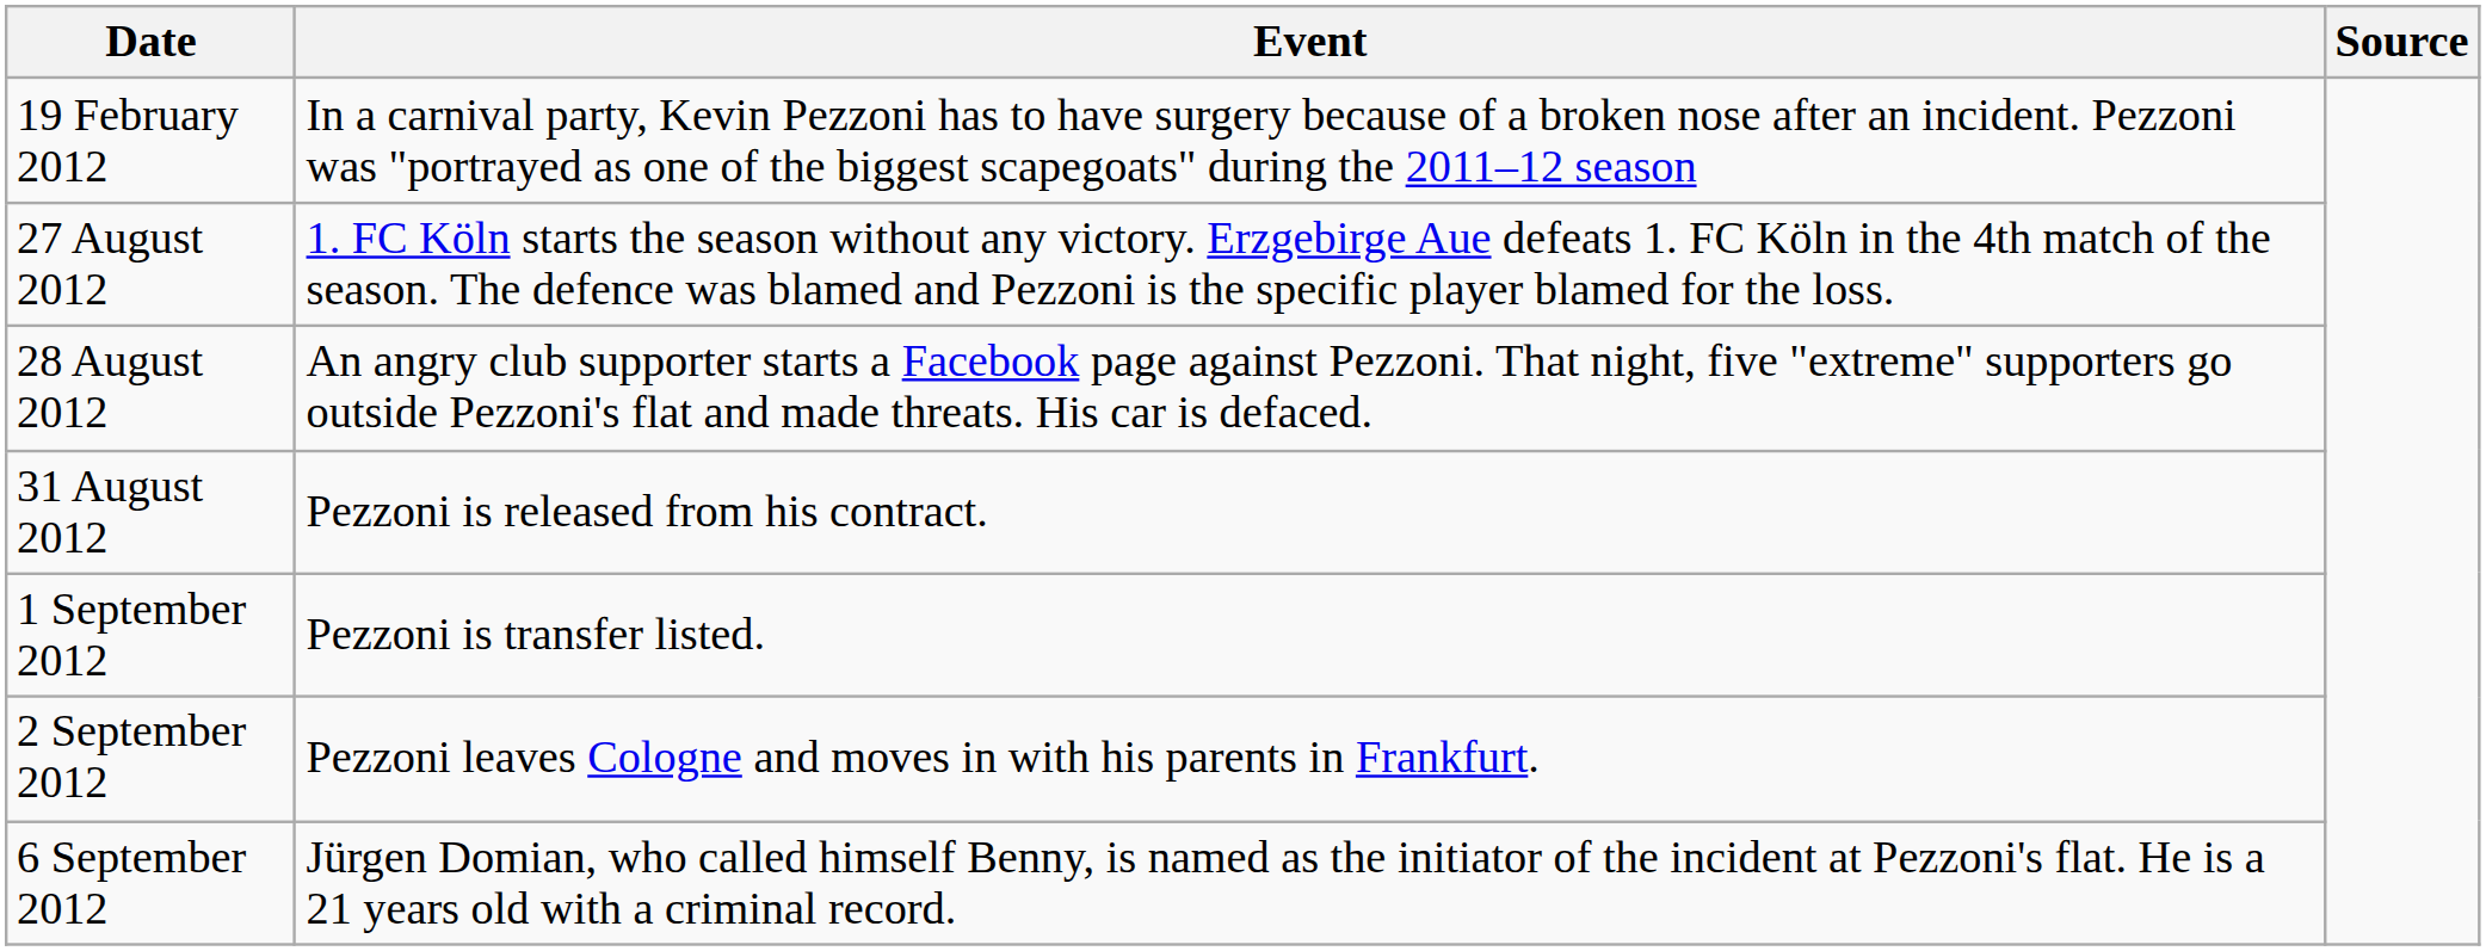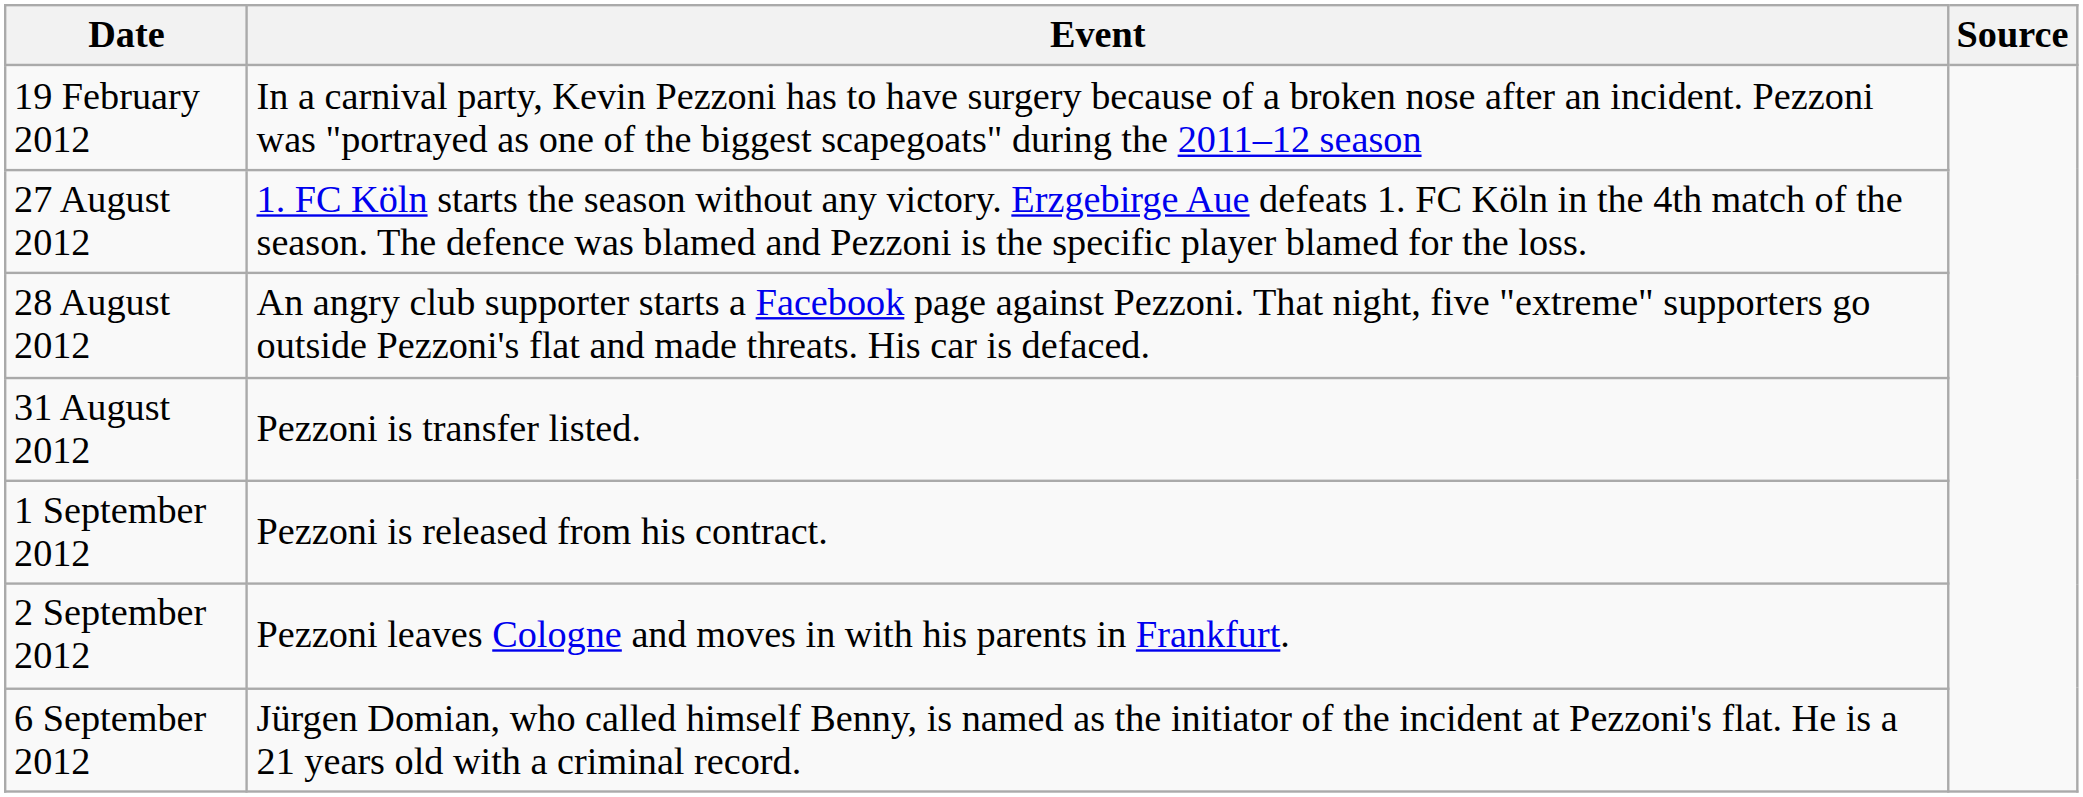 <table class="wikitable">
 <tr>
 <th>Date</th>
 <th>Event</th>
 <th>Source</th>
 </tr>
 <tr>
 <td>19 February 2012</td>
 <td>In a carnival party, Kevin Pezzoni has to have surgery because of a broken nose after an incident. Pezzoni was "portrayed as one of the biggest scapegoats" during the <a href='#'>2011–12 season</a></td>
 <td rowspan="7"></td>
 </tr>
 <tr>
 <td>27 August 2012</td>
 <td><a href='#'>1. FC Köln</a> starts the season without any victory. <a href='#'>Erzgebirge Aue</a> defeats 1. FC Köln in the 4th match of the season. The defence was blamed and Pezzoni is the specific player blamed for the loss.</td>
 </tr>
 <tr>
 <td>28 August 2012</td>
 <td>An angry club supporter starts a <a href='#'>Facebook</a> page against Pezzoni. That night, five "extreme" supporters go outside Pezzoni's flat and made threats. His car is defaced.</td>
 </tr>
 <tr>
 <td>31 August 2012</td>
-<td>Pezzoni is released from his contract.</td>
+<td>Pezzoni is transfer listed.</td>
 </tr>
 <tr>
 <td>1 September 2012</td>
-<td>Pezzoni is transfer listed.</td>
+<td>Pezzoni is released from his contract.</td>
 </tr>
 <tr>
 <td>2 September 2012</td>
 <td>Pezzoni leaves <a href='#'>Cologne</a> and moves in with his parents in <a href='#'>Frankfurt</a>.</td>
 </tr>
 <tr>
 <td>6 September 2012</td>
 <td>Jürgen Domian, who called himself Benny, is named as the initiator of the incident at Pezzoni's flat. He is a 21 years old with a criminal record.</td>
 </tr>
 </table>
